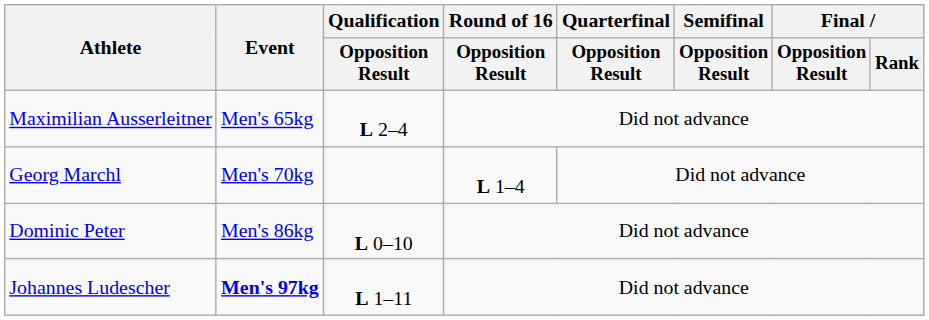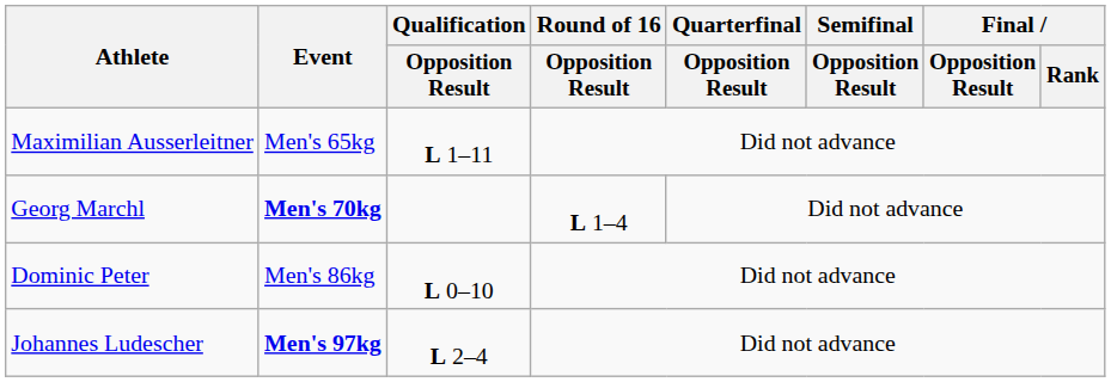 <table class="wikitable" style="font-size:90%">
 <tr>
 <th rowspan="2">Athlete</th>
 <th rowspan="2">Event</th>
 <th>Qualification</th>
 <th>Round of 16</th>
 <th>Quarterfinal</th>
 <th>Semifinal</th>
 <th colspan=2>Final / </th>
 </tr>
 <tr style="font-size: 95%">
 <th>Opposition<br>Result</th>
 <th>Opposition<br>Result</th>
 <th>Opposition<br>Result</th>
 <th>Opposition<br>Result</th>
 <th>Opposition<br>Result</th>
 <th>Rank</th>
 </tr>
 <tr align=center>
 <td align=left><a href='#'>Maximilian Ausserleitner</a></td>
 <td align=left><a href='#'>Men's 65kg</a></td>
-<td><br><strong>L</strong> 2–4</td>
+<td><br><strong>L</strong> 1–11</td>
 <td colspan=5>Did not advance</td>
 </tr>
 <tr align=center>
 <td align=left><a href='#'>Georg Marchl</a></td>
-<td align=left><a href='#'>Men's 70kg</a></td>
+<td align=left><strong><a href='#'>Men's 70kg</a></strong></td>
 <td></td>
 <td><br><strong>L</strong> 1–4</td>
 <td colspan=4>Did not advance</td>
 </tr>
 <tr align=center>
 <td align=left><a href='#'>Dominic Peter</a></td>
 <td align=left><a href='#'>Men's 86kg</a></td>
 <td><br><strong>L</strong> 0–10</td>
 <td colspan=5>Did not advance</td>
 </tr>
 <tr align=center>
 <td align=left><a href='#'>Johannes Ludescher</a></td>
 <td align=left><strong><a href='#'>Men's 97kg</a></strong></td>
-<td><br><strong>L</strong> 1–11</td>
+<td><br><strong>L</strong> 2–4</td>
 <td colspan=5>Did not advance</td>
 </tr>
 </table>
